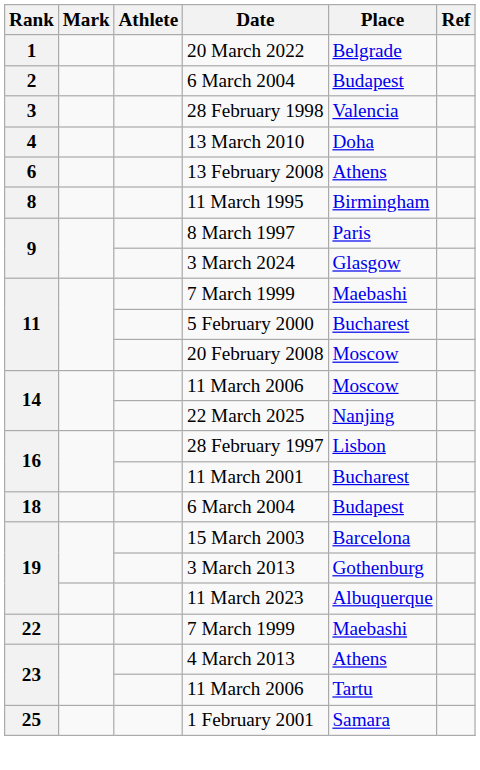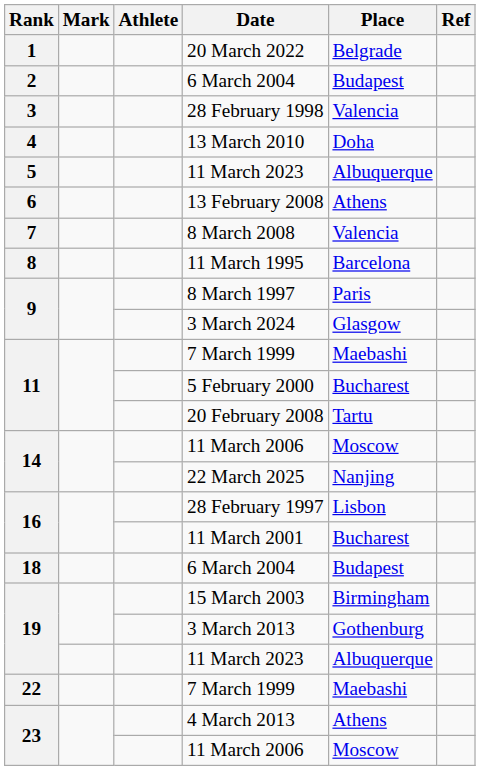 <table class="wikitable">
 <tr>
 <th>Rank</th>
 <th>Mark</th>
 <th>Athlete</th>
 <th>Date</th>
 <th>Place</th>
 <th>Ref</th>
 </tr>
 <tr>
 <th>1</th>
 <td></td>
 <td align=left></td>
 <td>20 March 2022</td>
 <td><a href='#'>Belgrade</a></td>
 <td></td>
 </tr>
 <tr>
 <th>2</th>
 <td></td>
 <td align=left></td>
 <td>6 March 2004</td>
 <td><a href='#'>Budapest</a></td>
 <td></td>
 </tr>
 <tr>
 <th>3</th>
 <td></td>
 <td align=left></td>
 <td>28 February 1998</td>
 <td><a href='#'>Valencia</a></td>
 <td></td>
 </tr>
 <tr>
 <th>4</th>
 <td></td>
 <td align=left></td>
 <td>13 March 2010</td>
 <td><a href='#'>Doha</a></td>
 <td></td>
 </tr>
 <tr>
+<th>5</th>
+<td> </td>
+<td></td>
+<td>11 March 2023</td>
+<td><a href='#'>Albuquerque</a></td>
+<td></td>
+</tr>
+<tr>
 <th>6</th>
 <td></td>
 <td align="left"></td>
 <td>13 February 2008</td>
 <td><a href='#'>Athens</a></td>
 <td></td>
 </tr>
 <tr>
+<th>7</th>
+<td></td>
+<td align="left"></td>
+<td>8 March 2008</td>
+<td><a href='#'>Valencia</a></td>
+<td></td>
+</tr>
+<tr>
 <th>8</th>
 <td></td>
 <td align="left"></td>
 <td>11 March 1995</td>
-<td><a href='#'>Birmingham</a></td>
+<td><a href='#'>Barcelona</a></td>
 <td></td>
 </tr>
 <tr>
 <th rowspan=2>9</th>
 <td rowspan=2></td>
 <td align="left"></td>
 <td>8 March 1997</td>
 <td><a href='#'>Paris</a></td>
 <td></td>
 </tr>
 <tr>
 <td align="left"></td>
 <td>3 March 2024</td>
 <td><a href='#'>Glasgow</a></td>
 <td></td>
 </tr>
 <tr>
 <th rowspan="3">11</th>
 <td rowspan="3"></td>
 <td align="left"></td>
 <td>7 March 1999</td>
 <td><a href='#'>Maebashi</a></td>
 <td></td>
 </tr>
 <tr>
 <td align=left></td>
 <td>5 February 2000</td>
 <td><a href='#'>Bucharest</a></td>
 <td></td>
 </tr>
 <tr>
 <td align=left></td>
 <td>20 February 2008</td>
-<td><a href='#'>Moscow</a></td>
+<td><a href='#'>Tartu</a></td>
 <td></td>
 </tr>
 <tr>
 <th rowspan="2">14</th>
 <td rowspan="2"></td>
 <td align=left></td>
 <td>11 March 2006</td>
 <td><a href='#'>Moscow</a></td>
 <td></td>
 </tr>
 <tr>
 <td></td>
 <td>22 March 2025</td>
 <td><a href='#'>Nanjing</a></td>
 <td></td>
 </tr>
 <tr>
 <th rowspan=2>16</th>
 <td rowspan=2></td>
 <td align=left></td>
 <td>28 February 1997</td>
 <td><a href='#'>Lisbon</a></td>
 <td></td>
 </tr>
 <tr>
 <td align=left></td>
 <td>11 March 2001</td>
 <td><a href='#'>Bucharest</a></td>
 <td></td>
 </tr>
 <tr>
 <th>18</th>
 <td></td>
 <td align=left></td>
 <td>6 March 2004</td>
 <td><a href='#'>Budapest</a></td>
 <td></td>
 </tr>
 <tr>
 <th rowspan="3">19</th>
 <td rowspan=2></td>
 <td align=left></td>
 <td>15 March 2003</td>
-<td><a href='#'>Barcelona</a></td>
+<td><a href='#'>Birmingham</a></td>
 <td></td>
 </tr>
 <tr>
 <td align=left></td>
 <td>3 March 2013</td>
 <td><a href='#'>Gothenburg</a></td>
 <td></td>
 </tr>
 <tr>
 <td> </td>
 <td></td>
 <td>11 March 2023</td>
 <td><a href='#'>Albuquerque</a></td>
 <td></td>
 </tr>
 <tr>
 <th>22</th>
 <td></td>
 <td align="left"></td>
 <td>7 March 1999</td>
 <td><a href='#'>Maebashi</a></td>
 <td></td>
 </tr>
 <tr>
 <th rowspan="2">23</th>
 <td rowspan="2"></td>
 <td align="left"></td>
 <td>4 March 2013</td>
 <td><a href='#'>Athens</a></td>
 <td></td>
 </tr>
 <tr>
 <td align=left></td>
 <td>11 March 2006</td>
-<td><a href='#'>Tartu</a></td>
-<td></td>
-</tr>
-<tr>
-<th>25</th>
-<td></td>
-<td align=left></td>
-<td>1 February 2001</td>
-<td><a href='#'>Samara</a></td>
+<td><a href='#'>Moscow</a></td>
 <td></td>
 </tr>
 </table>
